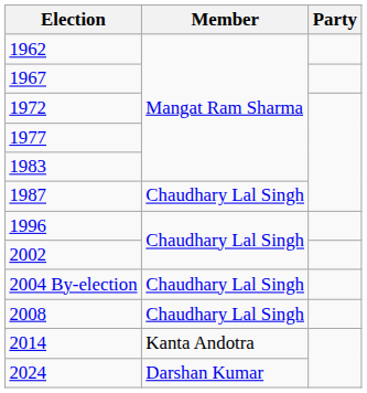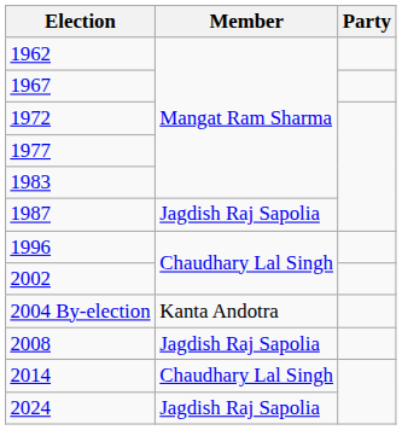 <table class="wikitable sortable">
 <tr>
 <th>Election</th>
 <th>Member</th>
 <th colspan=2>Party</th>
 </tr>
 <tr>
 <td><a href='#'>1962</a></td>
 <td rowspan=5><a href='#'>Mangat Ram Sharma</a></td>
 <td></td>
 </tr>
 <tr>
 <td><a href='#'>1967</a></td>
 <td></td>
 </tr>
 <tr>
 <td><a href='#'>1972</a></td>
 </tr>
 <tr>
 <td><a href='#'>1977</a></td>
 </tr>
 <tr>
 <td><a href='#'>1983</a></td>
 </tr>
 <tr>
 <td><a href='#'>1987</a></td>
-<td><a href='#'>Chaudhary Lal Singh</a></td>
+<td><a href='#'>Jagdish Raj Sapolia</a></td>
 </tr>
 <tr>
 <td><a href='#'>1996</a></td>
 <td rowspan=2><a href='#'>Chaudhary Lal Singh</a></td>
 <td></td>
 </tr>
 <tr>
 <td><a href='#'>2002</a></td>
 <td></td>
 </tr>
 <tr>
 <td><a href='#'>2004 By-election</a></td>
-<td><a href='#'>Chaudhary Lal Singh</a></td>
+<td>Kanta Andotra</td>
 </tr>
 <tr>
 <td><a href='#'>2008</a></td>
-<td><a href='#'>Chaudhary Lal Singh</a></td>
+<td><a href='#'>Jagdish Raj Sapolia</a></td>
 <td></td>
 </tr>
 <tr>
 <td><a href='#'>2014</a></td>
-<td>Kanta Andotra</td>
+<td><a href='#'>Chaudhary Lal Singh</a></td>
 </tr>
 <tr>
 <td><a href='#'>2024</a></td>
-<td><a href='#'>Darshan Kumar</a></td>
+<td><a href='#'>Jagdish Raj Sapolia</a></td>
 </tr>
 </table>
